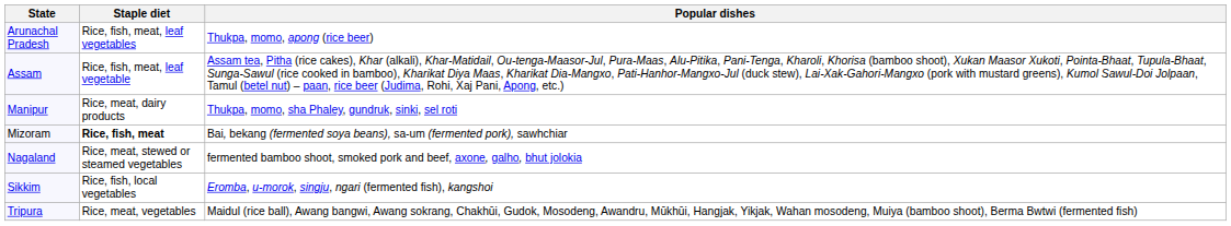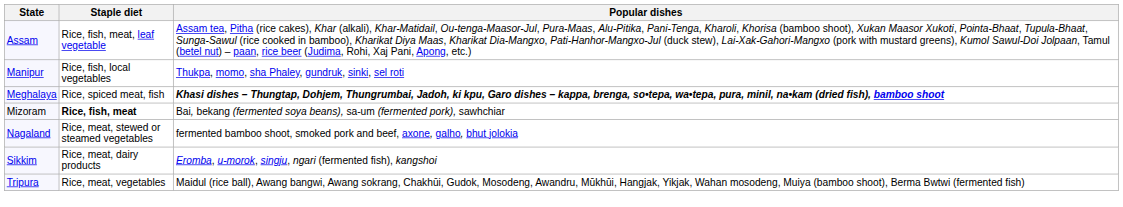 <table class="wikitable" style="font-size:0.9em; min-width:70%; background:#fff;">
 <tr>
 <th>State</th>
 <th>Staple diet</th>
 <th>Popular dishes</th>
-</tr>
-<tr>
-<td style="background:#f7f7fe;"><a href='#'>Arunachal Pradesh</a></td>
-<td>Rice, fish, meat, <a href='#'>leaf vegetables</a></td>
-<td><a href='#'>Thukpa</a>, <a href='#'>momo</a>, <em><a href='#'>apong</a></em> (<a href='#'>rice beer</a>)</td>
 </tr>
 <tr>
 <td style="background:#f7f7fe;"><a href='#'>Assam</a></td>
 <td>Rice, fish, meat, <a href='#'>leaf vegetable</a></td>
 <td><a href='#'>Assam tea</a>, <a href='#'>Pitha</a> (rice cakes), <em>Khar</em> (alkali), <em>Khar-Matidail</em>, <em>Ou-tenga-Maasor-Jul</em>, <em>Pura-Maas</em>, <em>Alu-Pitika</em>, <em>Pani-Tenga</em>, <em>Kharoli</em>, <em>Khorisa</em> (bamboo shoot), <em>Xukan Maasor Xukoti</em>, <em>Pointa-Bhaat</em>, <em>Tupula-Bhaat</em>, <em>Sunga-Sawul</em> (rice cooked in bamboo), <em>Kharikat Diya Maas</em>, <em>Kharikat Dia-Mangxo</em>, <em>Pati-Hanhor-Mangxo-Jul</em> (duck stew), <em>Lai-Xak-Gahori-Mangxo</em> (pork with mustard greens), <em>Kumol Sawul-Doi Jolpaan</em>, Tamul (<a href='#'>betel nut</a>) – <a href='#'>paan</a>, <a href='#'>rice beer</a> (<a href='#'>Judima</a>, Rohi, Xaj Pani, <a href='#'>Apong</a>, etc.)</td>
 </tr>
 <tr>
 <td style="background:#f7f7fe;"><a href='#'>Manipur</a></td>
-<td>Rice, meat, dairy products</td>
+<td>Rice, fish, local vegetables</td>
 <td><a href='#'>Thukpa</a>, <a href='#'>momo</a>, <a href='#'>sha Phaley</a>, <a href='#'>gundruk</a>, <a href='#'>sinki</a>, <a href='#'>sel roti</a></td>
+</tr>
+<tr>
+<td style="background:#f7f7fe;"><a href='#'>Meghalaya</a></td>
+<td>Rice, spiced meat, fish</td>
+<td><strong><em>Khasi<strong> dishes – Thungtap, Dohjem, Thungrumbai, Jadoh<em>, </em>ki kpu<em>, </strong>Garo<strong> dishes – </em>kappa, brenga, so•tepa, wa•tepa, pura, minil<em>, </em>na•kam<em> (dried fish), <a href='#'>bamboo shoot</a></td>
 </tr>
 <tr>
 <td style="background:#f7f7fe;">Mizoram</td>
 <td><strong>Rice, fish, meat</strong></td>
 <td></em>Bai<em>, </em>bekang<em> (fermented soya beans), </em>sa-um<em> (fermented pork), </em>sawhchiar<em></td>
 </tr>
 <tr>
 <td style="background:#f7f7fe;"><a href='#'>Nagaland</a></td>
 <td>Rice, meat, stewed or steamed vegetables</td>
 <td>fermented bamboo shoot, smoked pork and beef, </em><a href='#'>axone</a><em>, </em><a href='#'>galho</a><em>, </em><a href='#'>bhut jolokia</a><em></td>
 </tr>
 <tr>
 <td style="background:#f7f7fe;"><a href='#'>Sikkim</a></td>
-<td>Rice, fish, local vegetables</td>
+<td>Rice, meat, dairy products</td>
 <td><em><a href='#'>Eromba</a></em>, <em><a href='#'>u-morok</a></em>, <em><a href='#'>singju</a></em>, <em>ngari</em> (fermented fish), <em>kangshoi</em></td>
 </tr>
 <tr>
 <td style="background:#f7f7fe;"><a href='#'>Tripura</a></td>
 <td>Rice, meat, vegetables</td>
 <td>Maidul (rice ball), Awang bangwi, Awang sokrang, Chakhūi, Gudok, Mosodeng, Awandru, Mūkhūi, Hangjak, Yikjak, Wahan mosodeng, Muiya (bamboo shoot), Berma Bwtwi (fermented fish)</td>
 </tr>
 </table>
